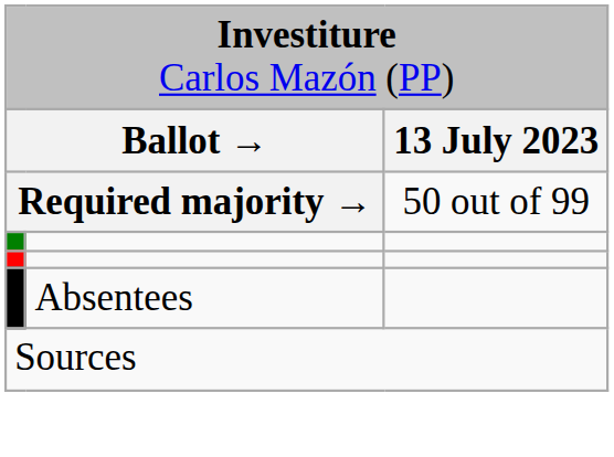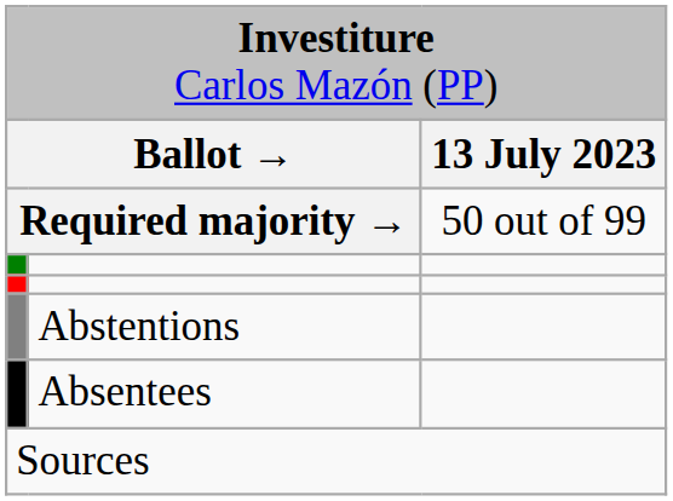 <table class="wikitable" style="text-align:center;">
 <tr>
 <td colspan="3" align="center" bgcolor="#C0C0C0"><strong>Investiture</strong><br><a href='#'>Carlos Mazón</a> (<a href='#'>PP</a>)</td>
 </tr>
 <tr>
 <th colspan="2" width="150px">Ballot →</th>
 <th>13 July 2023</th>
 </tr>
 <tr>
 <th colspan="2">Required majority →</th>
 <td>50 out of 99 </td>
 </tr>
 <tr>
 <th width="1px" style="background:green;"></th>
 <td align="left"></td>
 <td></td>
 </tr>
 <tr>
 <th style="background:red;"></th>
 <td align="left"></td>
 <td></td>
 </tr>
 <tr>
+<th style="background:gray;"></th>
+<td align="left"><span>Abstentions</span></td>
+<td></td>
+</tr>
+<tr>
 <th style="background:black;"></th>
 <td align="left"><span>Absentees</span></td>
 <td></td>
 </tr>
 <tr>
 <td align="left" colspan="3">Sources</td>
 </tr>
 </table>
